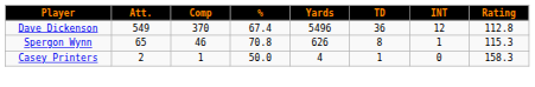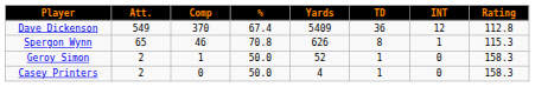 <table class="wikitable sortable">
 <tr>
 <th style="background:black;color:#FF8800;" width="16%">Player</th>
 <th style="background:black;color:#FF8800;" width="9%">Att.</th>
 <th style="background:black;color:#FF8800;" width="9%">Comp</th>
 <th style="background:black;color:#FF8800;" width="9%">%</th>
 <th style="background:black;color:#FF8800;" width="9%">Yards</th>
 <th style="background:black;color:#FF8800;" width="9%">TD</th>
 <th style="background:black;color:#FF8800;" width="9%">INT</th>
 <th style="background:black;color:#FF8800;" width="9%">Rating</th>
 </tr>
 <tr align="center">
 <td><a href='#'>Dave Dickenson</a></td>
 <td>549</td>
 <td>370</td>
 <td>67.4</td>
-<td>5496</td>
+<td>5409</td>
 <td>36</td>
 <td>12</td>
 <td>112.8</td>
 </tr>
 <tr align="center">
 <td><a href='#'>Spergon Wynn</a></td>
 <td>65</td>
 <td>46</td>
 <td>70.8</td>
 <td>626</td>
 <td>8</td>
 <td>1</td>
 <td>115.3</td>
 </tr>
 <tr align="center">
+<td><a href='#'>Geroy Simon</a></td>
+<td>2</td>
+<td>1</td>
+<td>50.0</td>
+<td>52</td>
+<td>1</td>
+<td>0</td>
+<td>158.3</td>
+</tr>
+<tr align="center">
 <td><a href='#'>Casey Printers</a></td>
 <td>2</td>
-<td>1</td>
+<td>0</td>
 <td>50.0</td>
 <td>4</td>
 <td>1</td>
 <td>0</td>
 <td>158.3</td>
 </tr>
 </table>
